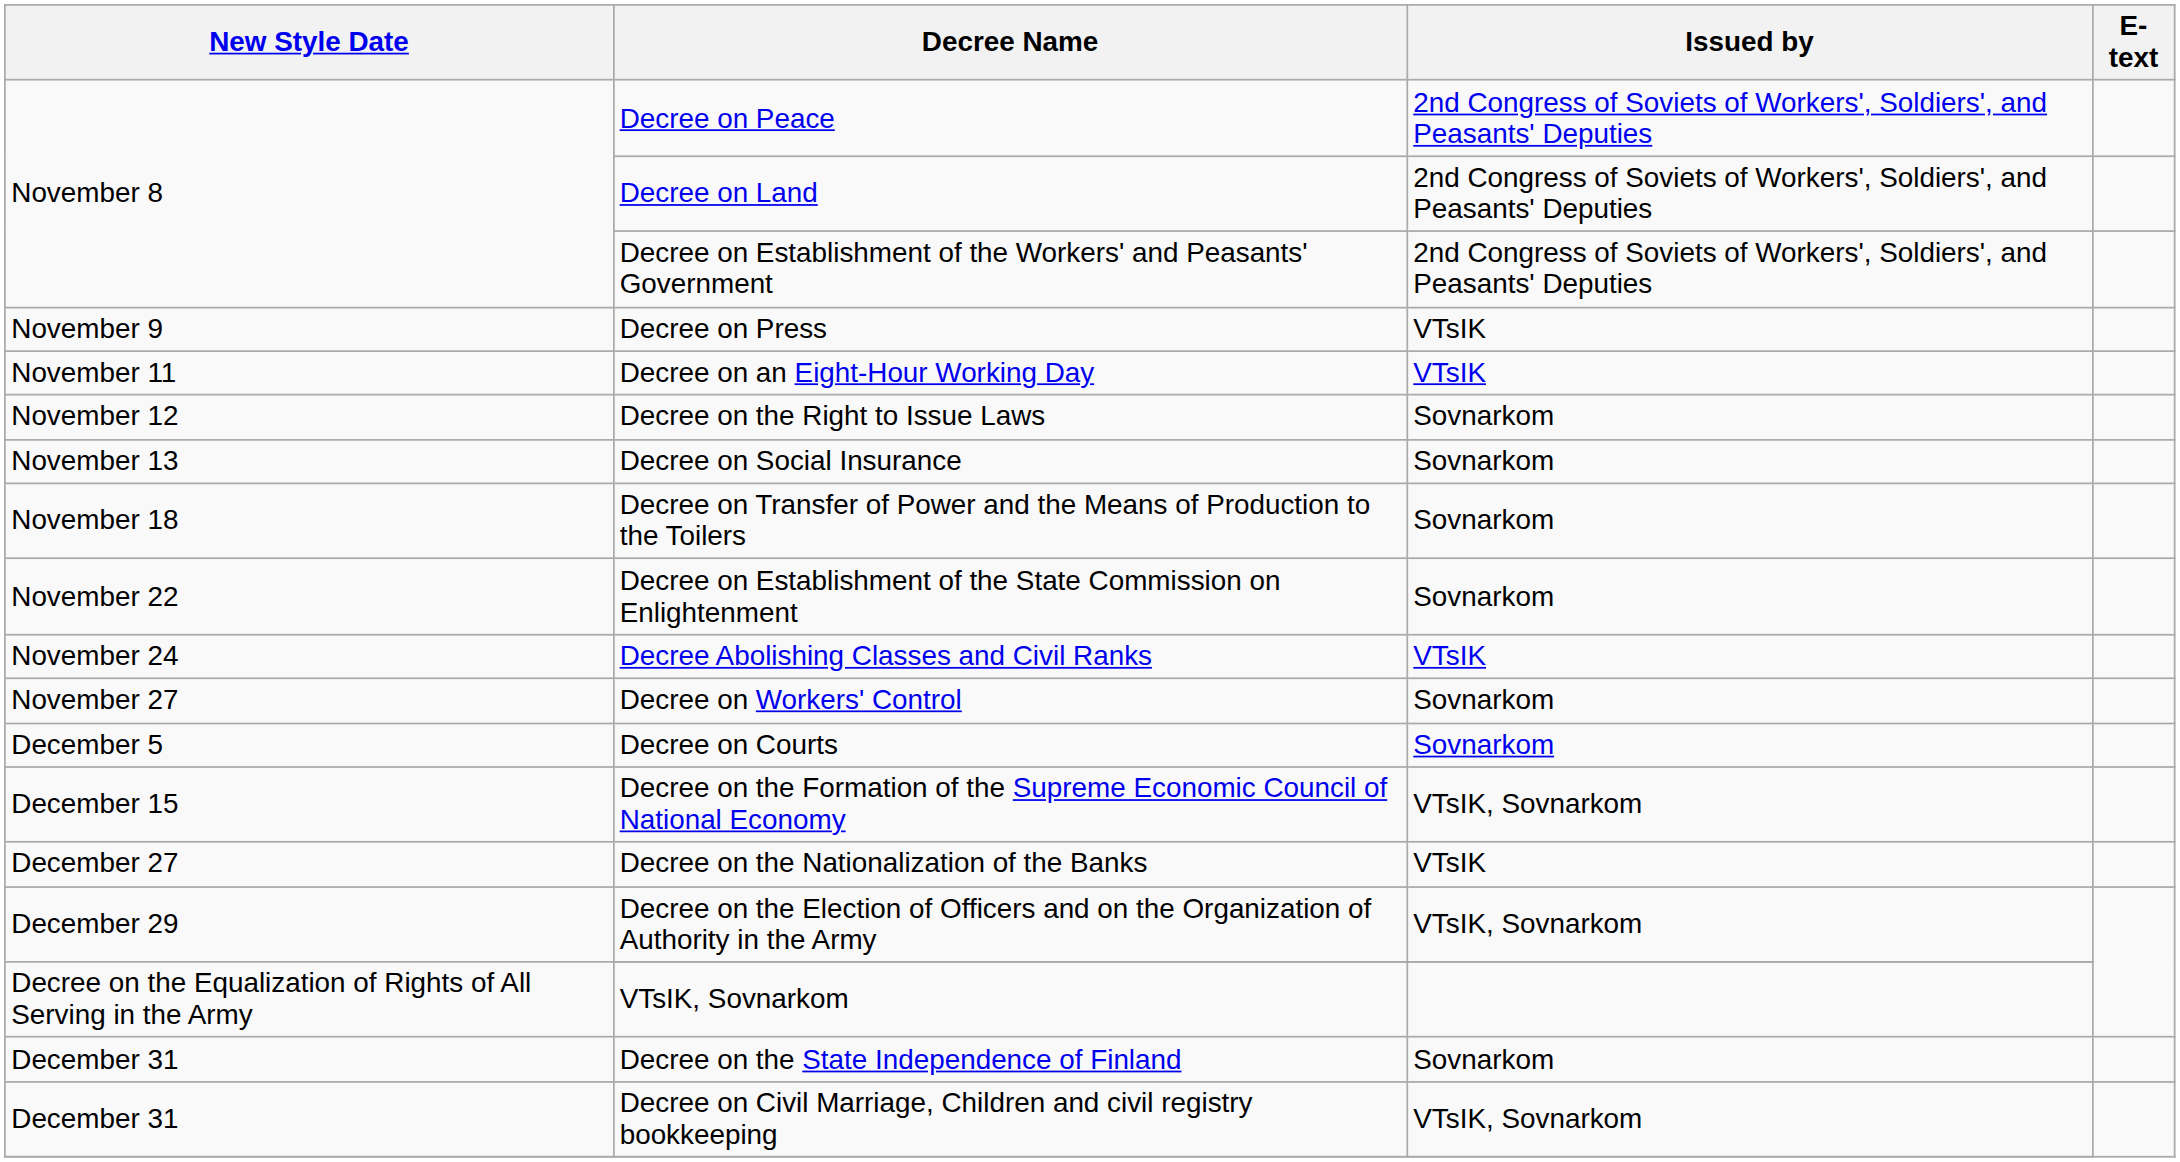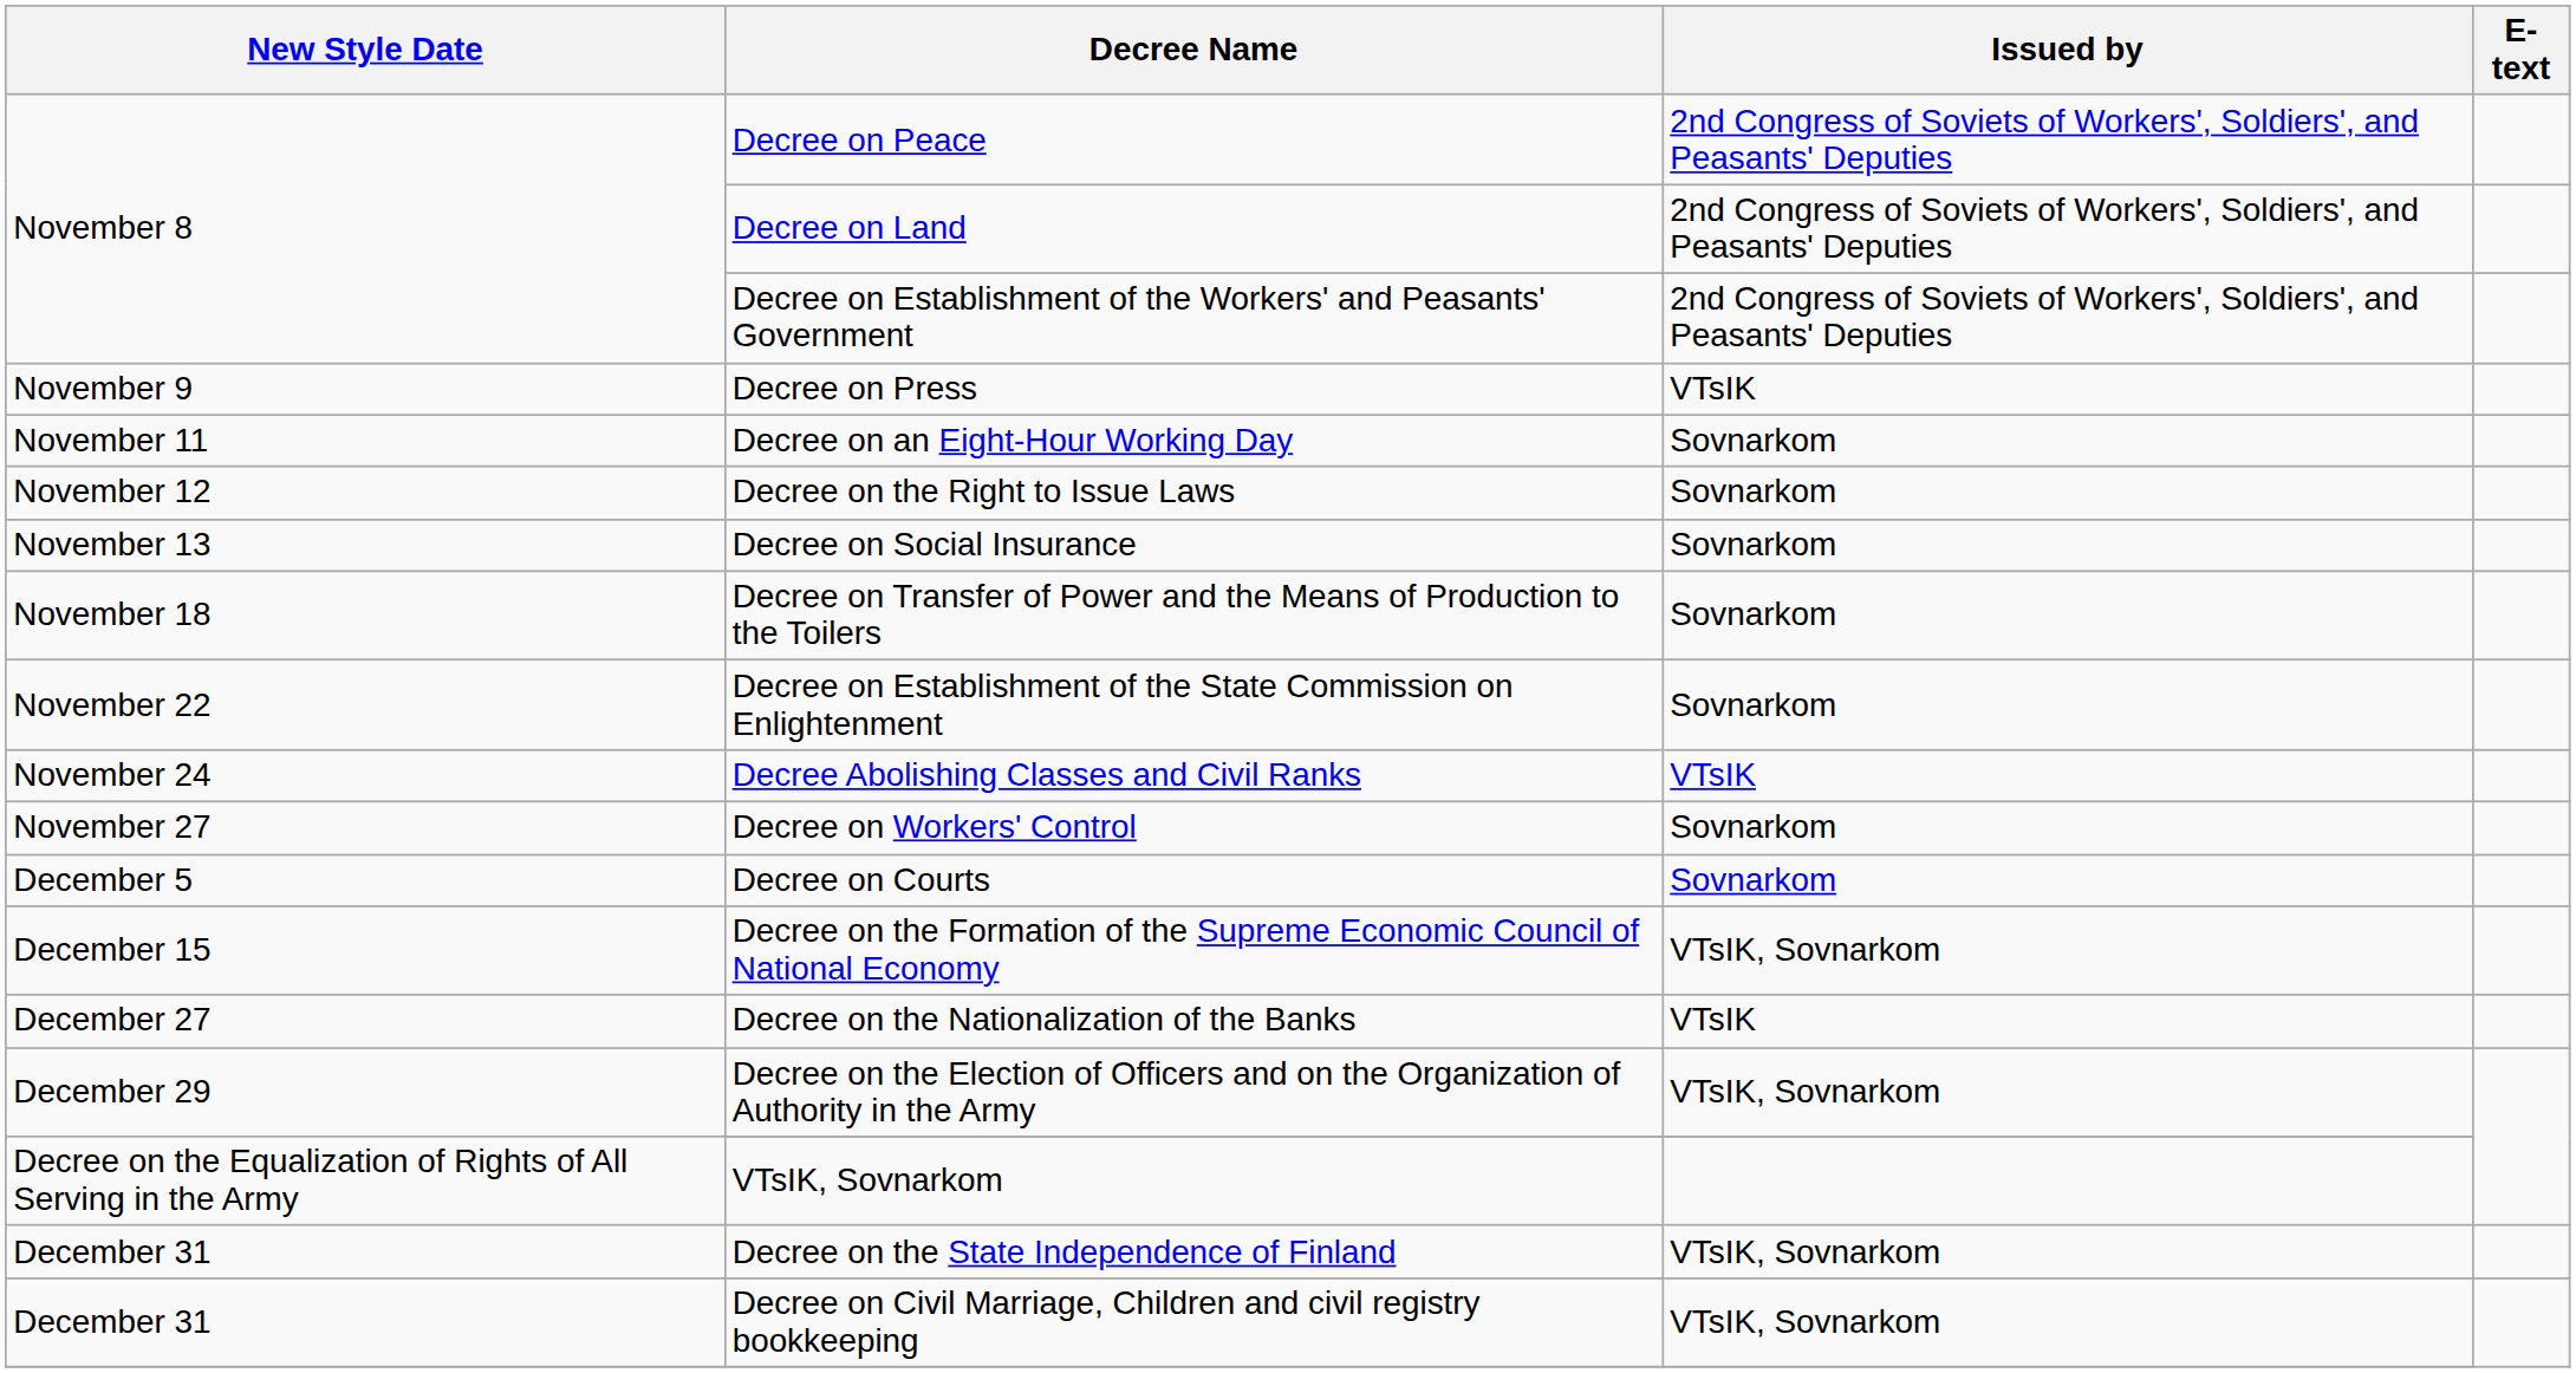 <table class="wikitable">
 <tr>
 <th><a href='#'>New Style Date</a></th>
 <th>Decree Name</th>
 <th>Issued by</th>
 <th>E-text</th>
 </tr>
 <tr>
 <td rowspan=3>November 8</td>
 <td><a href='#'>Decree on Peace</a></td>
 <td><a href='#'>2nd Congress of Soviets of Workers', Soldiers', and Peasants' Deputies</a></td>
 <td></td>
 </tr>
 <tr>
 <td><a href='#'>Decree on Land</a></td>
 <td>2nd Congress of Soviets of Workers', Soldiers', and Peasants' Deputies</td>
 <td></td>
 </tr>
 <tr>
 <td>Decree on Establishment of the Workers' and Peasants' Government</td>
 <td>2nd Congress of Soviets of Workers', Soldiers', and Peasants' Deputies</td>
 <td></td>
 </tr>
 <tr>
 <td>November 9</td>
 <td>Decree on Press</td>
 <td>VTsIK</td>
 <td></td>
 </tr>
 <tr>
 <td>November 11</td>
 <td>Decree on an <a href='#'>Eight-Hour Working Day</a></td>
-<td><a href='#'>VTsIK</a></td>
+<td>Sovnarkom</td>
 <td></td>
 </tr>
 <tr>
 <td>November 12</td>
 <td>Decree on the Right to Issue Laws</td>
 <td>Sovnarkom</td>
 <td></td>
 </tr>
 <tr>
 <td>November 13</td>
 <td>Decree on Social Insurance</td>
 <td>Sovnarkom</td>
 <td></td>
 </tr>
 <tr>
 <td>November 18</td>
 <td>Decree on Transfer of Power and the Means of Production to the Toilers</td>
 <td>Sovnarkom</td>
 <td></td>
 </tr>
 <tr>
 <td>November 22</td>
 <td>Decree on Establishment of the State Commission on Enlightenment</td>
 <td>Sovnarkom</td>
 <td></td>
 </tr>
 <tr>
 <td>November 24</td>
 <td><a href='#'>Decree Abolishing Classes and Civil Ranks</a></td>
 <td><a href='#'>VTsIK</a></td>
 <td></td>
 </tr>
 <tr>
 <td>November 27</td>
 <td>Decree on <a href='#'>Workers' Control</a></td>
 <td>Sovnarkom</td>
 <td></td>
 </tr>
 <tr>
 <td>December 5</td>
 <td>Decree on Courts</td>
 <td><a href='#'>Sovnarkom</a></td>
 <td></td>
 </tr>
 <tr>
 <td>December 15</td>
 <td>Decree on the Formation of the <a href='#'>Supreme Economic Council of National Economy</a></td>
 <td>VTsIK, Sovnarkom</td>
 <td></td>
 </tr>
 <tr>
 <td>December 27</td>
 <td>Decree on the Nationalization of the Banks</td>
 <td>VTsIK</td>
 <td></td>
 </tr>
 <tr>
 <td rowspan=2>December 29</td>
 <td>Decree on the Election of Officers and on the Organization of Authority in the Army</td>
 <td>VTsIK, Sovnarkom</td>
 </tr>
 <tr>
 </tr>
 <tr>
 <td>Decree on the Equalization of Rights of All Serving in the Army</td>
 <td>VTsIK, Sovnarkom</td>
 <td></td>
 </tr>
 <tr>
 <td>December 31</td>
 <td>Decree on the <a href='#'>State Independence of Finland</a></td>
-<td>Sovnarkom</td>
+<td>VTsIK, Sovnarkom</td>
 <td></td>
 </tr>
 <tr>
 <td>December 31</td>
 <td>Decree on Civil Marriage, Children and civil registry bookkeeping</td>
 <td>VTsIK, Sovnarkom</td>
 </tr>
 <tr>
 </tr>
 </table>
